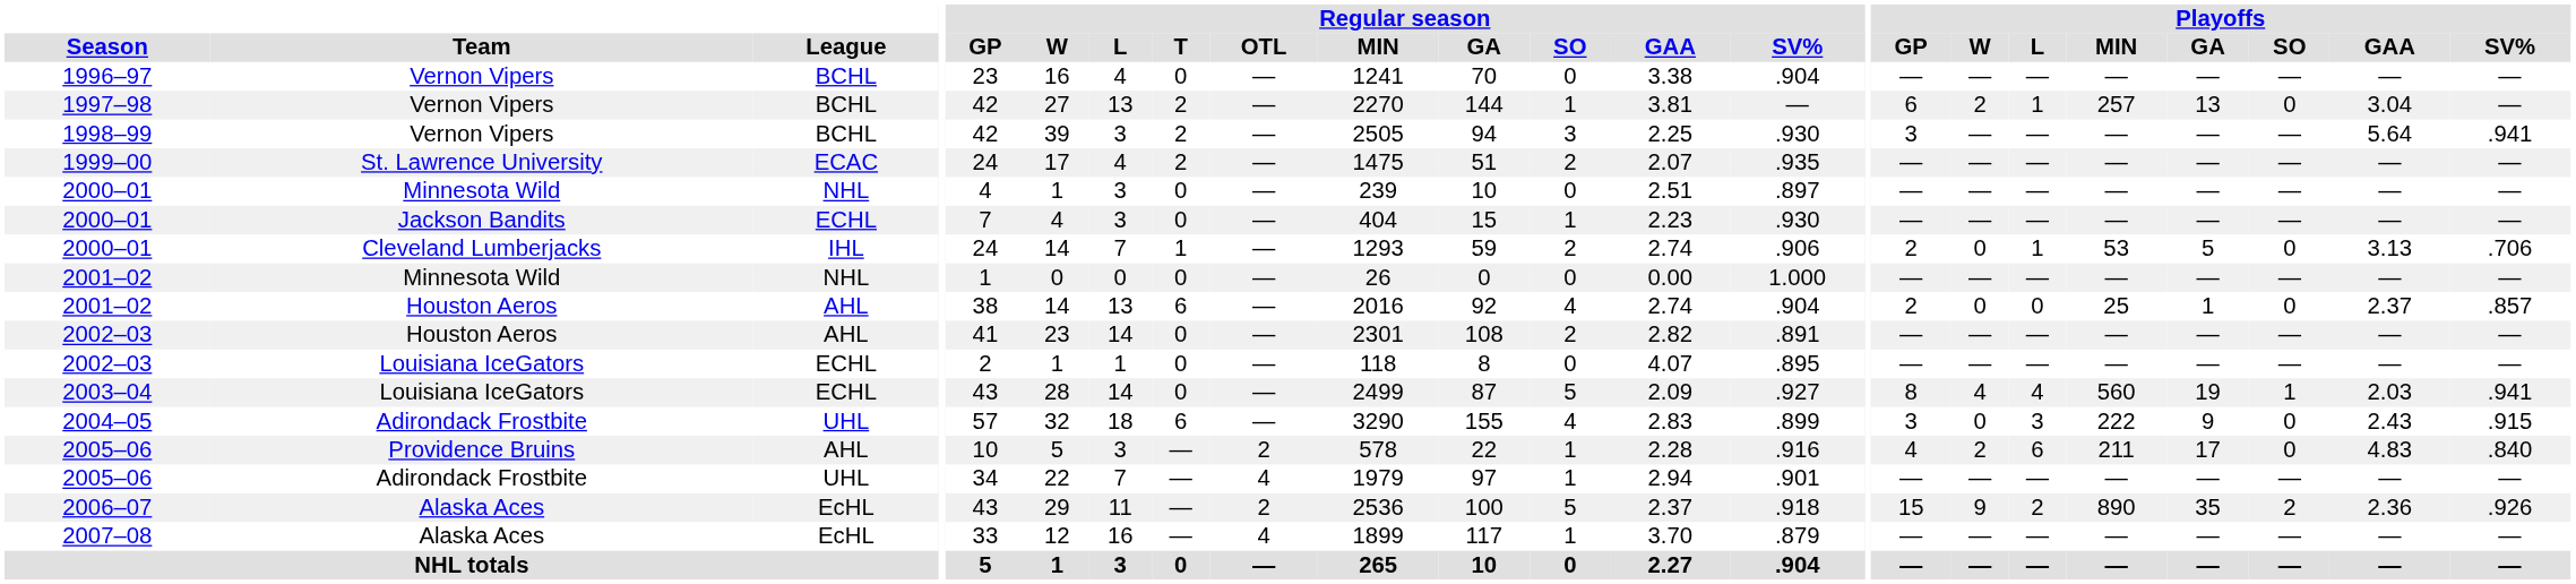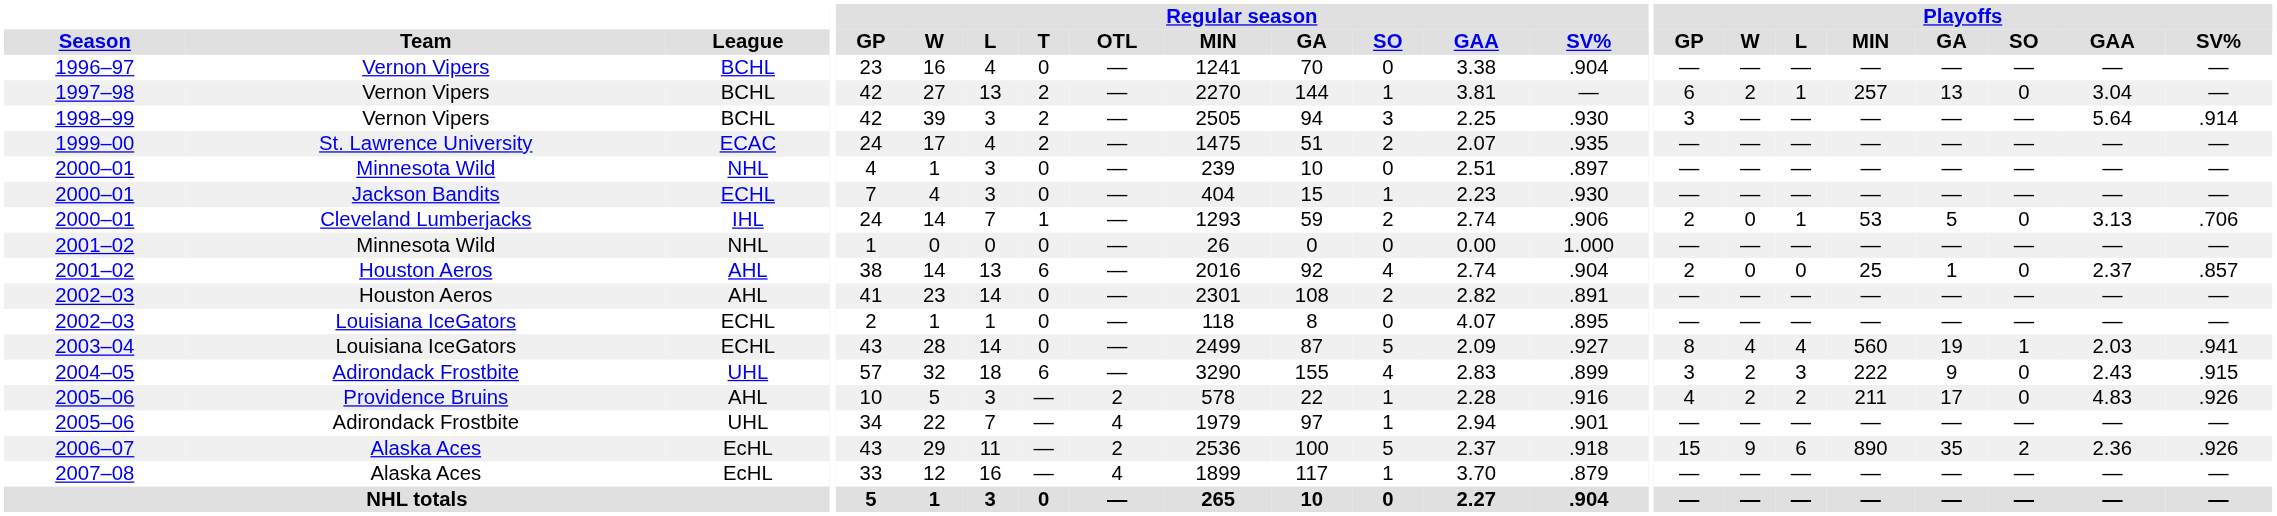 <table border="0" cellpadding="1" cellspacing="0" style="width:90%; text-align:center;">
 <tr bgcolor="#e0e0e0">
 <th colspan="3" bgcolor="#ffffff"></th>
 <th rowspan="99" bgcolor="#ffffff"></th>
 <th colspan="10" bgcolor="#e0e0e0"><a href='#'>Regular season</a></th>
 <th rowspan="99" bgcolor="#ffffff"></th>
 <th colspan="8" bgcolor="#e0e0e0"><a href='#'>Playoffs</a></th>
 </tr>
 <tr bgcolor="#e0e0e0">
 <th><a href='#'>Season</a></th>
 <th>Team</th>
 <th>League</th>
 <th>GP</th>
 <th>W</th>
 <th>L</th>
 <th>T</th>
 <th>OTL</th>
 <th>MIN</th>
 <th>GA</th>
 <th><a href='#'>SO</a></th>
 <th><a href='#'>GAA</a></th>
 <th><a href='#'>SV%</a></th>
 <th>GP</th>
 <th>W</th>
 <th>L</th>
 <th>MIN</th>
 <th>GA</th>
 <th>SO</th>
 <th>GAA</th>
 <th>SV%</th>
 </tr>
 <tr>
 <td><a href='#'>1996–97</a></td>
 <td><a href='#'>Vernon Vipers</a></td>
 <td><a href='#'>BCHL</a></td>
 <td>23</td>
 <td>16</td>
 <td>4</td>
 <td>0</td>
 <td>—</td>
 <td>1241</td>
 <td>70</td>
 <td>0</td>
 <td>3.38</td>
 <td>.904</td>
 <td>—</td>
 <td>—</td>
 <td>—</td>
 <td>—</td>
 <td>—</td>
 <td>—</td>
 <td>—</td>
 <td>—</td>
 </tr>
 <tr bgcolor="#f0f0f0">
 <td><a href='#'>1997–98</a></td>
 <td>Vernon Vipers</td>
 <td>BCHL</td>
 <td>42</td>
 <td>27</td>
 <td>13</td>
 <td>2</td>
 <td>—</td>
 <td>2270</td>
 <td>144</td>
 <td>1</td>
 <td>3.81</td>
 <td>—</td>
 <td>6</td>
 <td>2</td>
 <td>1</td>
 <td>257</td>
 <td>13</td>
 <td>0</td>
 <td>3.04</td>
 <td>—</td>
 </tr>
 <tr>
 <td><a href='#'>1998–99</a></td>
 <td>Vernon Vipers</td>
 <td>BCHL</td>
 <td>42</td>
 <td>39</td>
 <td>3</td>
 <td>2</td>
 <td>—</td>
 <td>2505</td>
 <td>94</td>
 <td>3</td>
 <td>2.25</td>
 <td>.930</td>
 <td>3</td>
 <td>—</td>
 <td>—</td>
 <td>—</td>
 <td>—</td>
 <td>—</td>
 <td>5.64</td>
-<td>.941</td>
+<td>.914</td>
 </tr>
 <tr bgcolor="#f0f0f0">
 <td><a href='#'>1999–00</a></td>
 <td><a href='#'>St. Lawrence University</a></td>
 <td><a href='#'>ECAC</a></td>
 <td>24</td>
 <td>17</td>
 <td>4</td>
 <td>2</td>
 <td>—</td>
 <td>1475</td>
 <td>51</td>
 <td>2</td>
 <td>2.07</td>
 <td>.935</td>
 <td>—</td>
 <td>—</td>
 <td>—</td>
 <td>—</td>
 <td>—</td>
 <td>—</td>
 <td>—</td>
 <td>—</td>
 </tr>
 <tr>
 <td><a href='#'>2000–01</a></td>
 <td><a href='#'>Minnesota Wild</a></td>
 <td><a href='#'>NHL</a></td>
 <td>4</td>
 <td>1</td>
 <td>3</td>
 <td>0</td>
 <td>—</td>
 <td>239</td>
 <td>10</td>
 <td>0</td>
 <td>2.51</td>
 <td>.897</td>
 <td>—</td>
 <td>—</td>
 <td>—</td>
 <td>—</td>
 <td>—</td>
 <td>—</td>
 <td>—</td>
 <td>—</td>
 </tr>
 <tr bgcolor="#f0f0f0">
 <td><a href='#'>2000–01</a></td>
 <td><a href='#'>Jackson Bandits</a></td>
 <td><a href='#'>ECHL</a></td>
 <td>7</td>
 <td>4</td>
 <td>3</td>
 <td>0</td>
 <td>—</td>
 <td>404</td>
 <td>15</td>
 <td>1</td>
 <td>2.23</td>
 <td>.930</td>
 <td>—</td>
 <td>—</td>
 <td>—</td>
 <td>—</td>
 <td>—</td>
 <td>—</td>
 <td>—</td>
 <td>—</td>
 </tr>
 <tr>
 <td><a href='#'>2000–01</a></td>
 <td><a href='#'>Cleveland Lumberjacks</a></td>
 <td><a href='#'>IHL</a></td>
 <td>24</td>
 <td>14</td>
 <td>7</td>
 <td>1</td>
 <td>—</td>
 <td>1293</td>
 <td>59</td>
 <td>2</td>
 <td>2.74</td>
 <td>.906</td>
 <td>2</td>
 <td>0</td>
 <td>1</td>
 <td>53</td>
 <td>5</td>
 <td>0</td>
 <td>3.13</td>
 <td>.706</td>
 </tr>
 <tr bgcolor="#f0f0f0">
 <td><a href='#'>2001–02</a></td>
 <td>Minnesota Wild</td>
 <td>NHL</td>
 <td>1</td>
 <td>0</td>
 <td>0</td>
 <td>0</td>
 <td>—</td>
 <td>26</td>
 <td>0</td>
 <td>0</td>
 <td>0.00</td>
 <td>1.000</td>
 <td>—</td>
 <td>—</td>
 <td>—</td>
 <td>—</td>
 <td>—</td>
 <td>—</td>
 <td>—</td>
 <td>—</td>
 </tr>
 <tr>
 <td><a href='#'>2001–02</a></td>
 <td><a href='#'>Houston Aeros</a></td>
 <td><a href='#'>AHL</a></td>
 <td>38</td>
 <td>14</td>
 <td>13</td>
 <td>6</td>
 <td>—</td>
 <td>2016</td>
 <td>92</td>
 <td>4</td>
 <td>2.74</td>
 <td>.904</td>
 <td>2</td>
 <td>0</td>
 <td>0</td>
 <td>25</td>
 <td>1</td>
 <td>0</td>
 <td>2.37</td>
 <td>.857</td>
 </tr>
 <tr bgcolor="#f0f0f0">
 <td><a href='#'>2002–03</a></td>
 <td>Houston Aeros</td>
 <td>AHL</td>
 <td>41</td>
 <td>23</td>
 <td>14</td>
 <td>0</td>
 <td>—</td>
 <td>2301</td>
 <td>108</td>
 <td>2</td>
 <td>2.82</td>
 <td>.891</td>
 <td>—</td>
 <td>—</td>
 <td>—</td>
 <td>—</td>
 <td>—</td>
 <td>—</td>
 <td>—</td>
 <td>—</td>
 </tr>
 <tr>
 <td><a href='#'>2002–03</a></td>
 <td><a href='#'>Louisiana IceGators</a></td>
 <td>ECHL</td>
 <td>2</td>
 <td>1</td>
 <td>1</td>
 <td>0</td>
 <td>—</td>
 <td>118</td>
 <td>8</td>
 <td>0</td>
 <td>4.07</td>
 <td>.895</td>
 <td>—</td>
 <td>—</td>
 <td>—</td>
 <td>—</td>
 <td>—</td>
 <td>—</td>
 <td>—</td>
 <td>—</td>
 </tr>
 <tr bgcolor="#f0f0f0">
 <td><a href='#'>2003–04</a></td>
 <td>Louisiana IceGators</td>
 <td>ECHL</td>
 <td>43</td>
 <td>28</td>
 <td>14</td>
 <td>0</td>
 <td>—</td>
 <td>2499</td>
 <td>87</td>
 <td>5</td>
 <td>2.09</td>
 <td>.927</td>
 <td>8</td>
 <td>4</td>
 <td>4</td>
 <td>560</td>
 <td>19</td>
 <td>1</td>
 <td>2.03</td>
 <td>.941</td>
 </tr>
 <tr>
 <td><a href='#'>2004–05</a></td>
 <td><a href='#'>Adirondack Frostbite</a></td>
 <td><a href='#'>UHL</a></td>
 <td>57</td>
 <td>32</td>
 <td>18</td>
 <td>6</td>
 <td>—</td>
 <td>3290</td>
 <td>155</td>
 <td>4</td>
 <td>2.83</td>
 <td>.899</td>
 <td>3</td>
-<td>0</td>
+<td>2</td>
 <td>3</td>
 <td>222</td>
 <td>9</td>
 <td>0</td>
 <td>2.43</td>
 <td>.915</td>
 </tr>
 <tr bgcolor="#f0f0f0">
 <td><a href='#'>2005–06</a></td>
 <td><a href='#'>Providence Bruins</a></td>
 <td>AHL</td>
 <td>10</td>
 <td>5</td>
 <td>3</td>
 <td>—</td>
 <td>2</td>
 <td>578</td>
 <td>22</td>
 <td>1</td>
 <td>2.28</td>
 <td>.916</td>
 <td>4</td>
 <td>2</td>
-<td>6</td>
+<td>2</td>
 <td>211</td>
 <td>17</td>
 <td>0</td>
 <td>4.83</td>
-<td>.840</td>
+<td>.926</td>
 </tr>
 <tr>
 <td><a href='#'>2005–06</a></td>
 <td>Adirondack Frostbite</td>
 <td>UHL</td>
 <td>34</td>
 <td>22</td>
 <td>7</td>
 <td>—</td>
 <td>4</td>
 <td>1979</td>
 <td>97</td>
 <td>1</td>
 <td>2.94</td>
 <td>.901</td>
 <td>—</td>
 <td>—</td>
 <td>—</td>
 <td>—</td>
 <td>—</td>
 <td>—</td>
 <td>—</td>
 <td>—</td>
 </tr>
 <tr bgcolor="#f0f0f0">
 <td><a href='#'>2006–07</a></td>
 <td><a href='#'>Alaska Aces</a></td>
 <td>EcHL</td>
 <td>43</td>
 <td>29</td>
 <td>11</td>
 <td>—</td>
 <td>2</td>
 <td>2536</td>
 <td>100</td>
 <td>5</td>
 <td>2.37</td>
 <td>.918</td>
 <td>15</td>
 <td>9</td>
-<td>2</td>
+<td>6</td>
 <td>890</td>
 <td>35</td>
 <td>2</td>
 <td>2.36</td>
 <td>.926</td>
 </tr>
 <tr>
 <td><a href='#'>2007–08</a></td>
 <td>Alaska Aces</td>
 <td>EcHL</td>
 <td>33</td>
 <td>12</td>
 <td>16</td>
 <td>—</td>
 <td>4</td>
 <td>1899</td>
 <td>117</td>
 <td>1</td>
 <td>3.70</td>
 <td>.879</td>
 <td>—</td>
 <td>—</td>
 <td>—</td>
 <td>—</td>
 <td>—</td>
 <td>—</td>
 <td>—</td>
 <td>—</td>
 </tr>
 <tr bgcolor="#e0e0e0">
 <th colspan=3>NHL totals</th>
 <th>5</th>
 <th>1</th>
 <th>3</th>
 <th>0</th>
 <th>—</th>
 <th>265</th>
 <th>10</th>
 <th>0</th>
 <th>2.27</th>
 <th>.904</th>
 <th>—</th>
 <th>—</th>
 <th>—</th>
 <th>—</th>
 <th>—</th>
 <th>—</th>
 <th>—</th>
 <th>—</th>
 </tr>
 </table>
